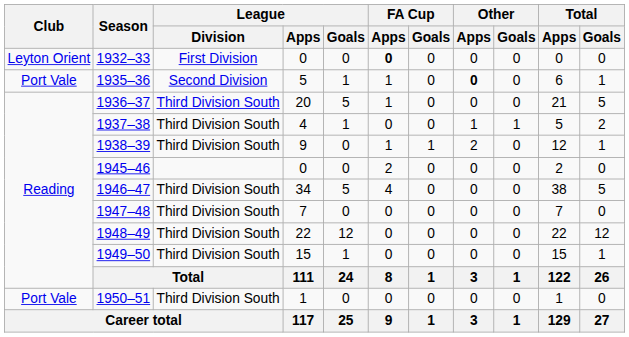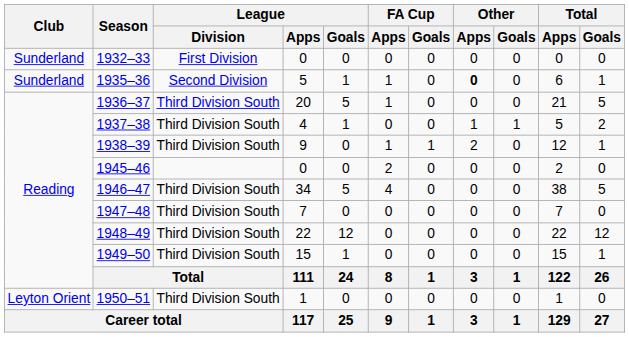 <table class="wikitable" style="text-align: center;">
 <tr>
 <th rowspan="2">Club</th>
 <th rowspan="2">Season</th>
 <th colspan="3">League</th>
 <th colspan="2">FA Cup</th>
 <th colspan="2">Other</th>
 <th colspan="2">Total</th>
 </tr>
 <tr>
 <th>Division</th>
 <th>Apps</th>
 <th>Goals</th>
 <th>Apps</th>
 <th>Goals</th>
 <th>Apps</th>
 <th>Goals</th>
 <th>Apps</th>
 <th>Goals</th>
 </tr>
 <tr>
-<td><a href='#'>Leyton Orient</a></td>
+<td><a href='#'>Sunderland</a></td>
 <td><a href='#'>1932–33</a></td>
 <td><a href='#'>First Division</a></td>
 <td>0</td>
 <td>0</td>
-<td><strong>0</strong></td>
+<td>0</td>
 <td>0</td>
 <td>0</td>
 <td>0</td>
 <td>0</td>
 <td>0</td>
 </tr>
 <tr>
-<td><a href='#'>Port Vale</a></td>
+<td><a href='#'>Sunderland</a></td>
 <td><a href='#'>1935–36</a></td>
 <td><a href='#'>Second Division</a></td>
 <td>5</td>
 <td>1</td>
 <td>1</td>
 <td>0</td>
 <td><strong>0</strong></td>
 <td>0</td>
 <td>6</td>
 <td>1</td>
 </tr>
 <tr>
 <td rowspan="9"><a href='#'>Reading</a></td>
 <td><a href='#'>1936–37</a></td>
 <td><a href='#'>Third Division South</a></td>
 <td>20</td>
 <td>5</td>
 <td>1</td>
 <td>0</td>
 <td>0</td>
 <td>0</td>
 <td>21</td>
 <td>5</td>
 </tr>
 <tr>
 <td><a href='#'>1937–38</a></td>
 <td>Third Division South</td>
 <td>4</td>
 <td>1</td>
 <td>0</td>
 <td>0</td>
 <td>1</td>
 <td>1</td>
 <td>5</td>
 <td>2</td>
 </tr>
 <tr>
 <td><a href='#'>1938–39</a></td>
 <td>Third Division South</td>
 <td>9</td>
 <td>0</td>
 <td>1</td>
 <td>1</td>
 <td>2</td>
 <td>0</td>
 <td>12</td>
 <td>1</td>
 </tr>
 <tr>
 <td><a href='#'>1945–46</a></td>
 <td></td>
 <td>0</td>
 <td>0</td>
 <td>2</td>
 <td>0</td>
 <td>0</td>
 <td>0</td>
 <td>2</td>
 <td>0</td>
 </tr>
 <tr>
 <td><a href='#'>1946–47</a></td>
 <td>Third Division South</td>
 <td>34</td>
 <td>5</td>
 <td>4</td>
 <td>0</td>
 <td>0</td>
 <td>0</td>
 <td>38</td>
 <td>5</td>
 </tr>
 <tr>
 <td><a href='#'>1947–48</a></td>
 <td>Third Division South</td>
 <td>7</td>
 <td>0</td>
 <td>0</td>
 <td>0</td>
 <td>0</td>
 <td>0</td>
 <td>7</td>
 <td>0</td>
 </tr>
 <tr>
 <td><a href='#'>1948–49</a></td>
 <td>Third Division South</td>
 <td>22</td>
 <td>12</td>
 <td>0</td>
 <td>0</td>
 <td>0</td>
 <td>0</td>
 <td>22</td>
 <td>12</td>
 </tr>
 <tr>
 <td><a href='#'>1949–50</a></td>
 <td>Third Division South</td>
 <td>15</td>
 <td>1</td>
 <td>0</td>
 <td>0</td>
 <td>0</td>
 <td>0</td>
 <td>15</td>
 <td>1</td>
 </tr>
 <tr>
 <th colspan="2">Total</th>
 <th>111</th>
 <th>24</th>
 <th>8</th>
 <th>1</th>
 <th>3</th>
 <th>1</th>
 <th>122</th>
 <th>26</th>
 </tr>
 <tr>
-<td><a href='#'>Port Vale</a></td>
+<td><a href='#'>Leyton Orient</a></td>
 <td><a href='#'>1950–51</a></td>
 <td>Third Division South</td>
 <td>1</td>
 <td>0</td>
 <td>0</td>
 <td>0</td>
 <td>0</td>
 <td>0</td>
 <td>1</td>
 <td>0</td>
 </tr>
 <tr>
 <th colspan="3">Career total</th>
 <th>117</th>
 <th>25</th>
 <th>9</th>
 <th>1</th>
 <th>3</th>
 <th>1</th>
 <th>129</th>
 <th>27</th>
 </tr>
 </table>
